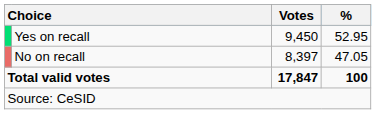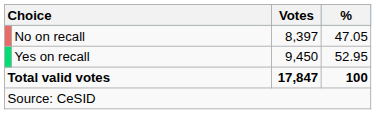 <table class="wikitable" style="text-align:right;margin-right:1em; font-size:95%">
 <tr style="background:#09a8ff; text-align:center;">
 <th colspan="2" style="text-align:left; width:300px;">Choice</th>
 <th style="width:50px;">Votes</th>
 <th style="width:50px;">%</th>
 </tr>
 <tr>
+<td style="background: rgb(233, 107, 103);"></td>
+<td style="text-align:left;">No on recall</td>
+<td>8,397</td>
+<td>47.05</td>
+</tr>
+<tr>
 <td style="background: rgb(1, 223, 116); width:1px"></td>
 <td style="text-align:left;">Yes on recall</td>
 <td>9,450</td>
 <td>52.95</td>
-</tr>
-<tr>
-<td style="background: rgb(233, 107, 103);"></td>
-<td style="text-align:left;">No on recall</td>
-<td>8,397</td>
-<td>47.05</td>
 </tr>
 <tr>
 <td style="text-align:left;" colspan="2"><strong>Total valid votes</strong></td>
 <td><strong>17,847</strong></td>
 <td><strong>100</strong></td>
 </tr>
 <tr>
 <td colspan=4 style="text-align:left;">Source: CeSID </td>
 </tr>
 </table>
